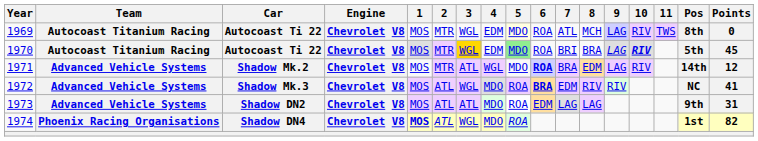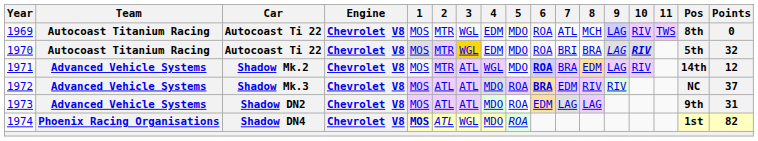 <table class="wikitable" style="text-align:center; font-size:90%">
 <tr>
 <th>Year</th>
 <th>Team</th>
 <th>Car</th>
 <th>Engine</th>
 <th>1</th>
 <th>2</th>
 <th>3</th>
 <th>4</th>
 <th>5</th>
 <th>6</th>
 <th>7</th>
 <th>8</th>
 <th>9</th>
 <th>10</th>
 <th>11</th>
 <th>Pos</th>
 <th>Points</th>
 </tr>
 <tr>
 <td><a href='#'>1969</a></td>
 <th>Autocoast Titanium Racing</th>
 <th>Autocoast Ti 22</th>
 <th><a href='#'>Chevrolet</a> <a href='#'>V8</a></th>
 <td><a href='#'>MOS</a></td>
 <td><a href='#'>MTR</a></td>
 <td><a href='#'>WGL</a></td>
 <td><a href='#'>EDM</a></td>
 <td style="background: lightyellow;"><a href='#'>MDO</a></td>
 <td><a href='#'>ROA</a></td>
 <td><a href='#'>ATL</a></td>
 <td><a href='#'>MCH</a></td>
 <td style="background:#CFCFFF;"><a href='#'>LAG</a><br></td>
 <td style="background:#EFCFFF;"><a href='#'>RIV</a><br></td>
 <td style="background:#EFCFFF;"><a href='#'>TWS</a><br></td>
 <th>8th</th>
 <th>0</th>
 </tr>
 <tr>
 <td><a href='#'>1970</a></td>
 <th>Autocoast Titanium Racing</th>
 <th>Autocoast Ti 22</th>
 <th><a href='#'>Chevrolet</a> <a href='#'>V8</a></th>
 <td style="background:#DFDFDF;"><a href='#'>MOS</a><br></td>
 <td style="background:#EFCFFF;"><a href='#'>MTR</a><br></td>
 <td style="background: gold;"><a href='#'>WGL</a></td>
 <td><a href='#'>EDM</a></td>
-<td style="background: lightgreen;"><a href='#'>MDO</a></td>
+<td><a href='#'>MDO</a></td>
 <td><a href='#'>ROA</a></td>
 <td><a href='#'>BRI</a></td>
 <td><a href='#'>BRA</a></td>
 <td style="background:#DFDFDF;"><em><a href='#'>LAG</a></em><br></td>
 <td style="background:#DFDFDF;"><strong><em><a href='#'>RIV</a></em><br></strong></td>
 <td></td>
 <th>5th</th>
-<th>45</th>
+<th>32</th>
 </tr>
 <tr>
 <td><a href='#'>1971</a></td>
 <th><a href='#'>Advanced Vehicle Systems</a></th>
 <th><a href='#'>Shadow</a> Mk.2</th>
 <th><a href='#'>Chevrolet</a> <a href='#'>V8</a></th>
 <td><a href='#'>MOS</a></td>
 <td style="background:#EFCFFF;"><a href='#'>MTR</a><br></td>
 <td style="background:#EFCFFF;"><a href='#'>ATL</a><br></td>
 <td style="background:#EFCFFF;"><a href='#'>WGL</a><br></td>
 <td><a href='#'>MDO</a></td>
 <td style="background:#CFCFFF;"><strong><a href='#'>ROA</a><br></strong></td>
 <td style="background:#EFCFFF;"><a href='#'>BRA</a><br></td>
 <td style="background:#FFDF9F;"><a href='#'>EDM</a><br></td>
 <td style="background:#EFCFFF;"><a href='#'>LAG</a><br></td>
 <td style="background:#EFCFFF;"><a href='#'>RIV</a><br></td>
 <td></td>
 <th>14th</th>
 <th>12</th>
 </tr>
 <tr>
 <td><a href='#'>1972</a></td>
 <th><a href='#'>Advanced Vehicle Systems</a></th>
 <th><a href='#'>Shadow</a> Mk.3</th>
 <th><a href='#'>Chevrolet</a> <a href='#'>V8</a></th>
 <td style="background:#EFCFFF;"><a href='#'>MOS</a><br></td>
 <td style="background:#EFCFFF;"><a href='#'>ATL</a><br></td>
-<td style="background:#EFCFFF;"><a href='#'>WGL</a><br></td>
+<td style="background:#EFCFFF;"><a href='#'>ATL</a><br></td>
 <td style="background:#DFDFDF;"><a href='#'>MDO</a><br></td>
 <td style="background:#EFCFFF;"><a href='#'>ROA</a><br></td>
 <td style="background:#FFDF9F;"><strong><a href='#'>BRA</a><br></strong></td>
 <td style="background:#EFCFFF;"><a href='#'>EDM</a><br></td>
 <td style="background:#EFCFFF;"><a href='#'>RIV</a><br></td>
 <td style="background:#DFFFDF;"><a href='#'>RIV</a><br></td>
 <td></td>
 <td></td>
 <th>NC</th>
-<th>41</th>
+<th>37</th>
 </tr>
 <tr>
 <td><a href='#'>1973</a></td>
 <th><a href='#'>Advanced Vehicle Systems</a></th>
 <th><a href='#'>Shadow</a> DN2</th>
 <th><a href='#'>Chevrolet</a> <a href='#'>V8</a></th>
 <td style="background:#EFCFFF;"><a href='#'>MOS</a><br></td>
 <td style="background:#EFCFFF;"><a href='#'>ATL</a><br></td>
 <td style="background:#EFCFFF;"><a href='#'>ATL</a><br></td>
 <td style="background:#DFFFDF;"><a href='#'>MDO</a><br></td>
 <td style="background:#FFFFFF;"><a href='#'>ROA</a><br></td>
 <td style="background:#FFDF9F;"><a href='#'>EDM</a><br></td>
 <td style="background:#DFDFDF;"><a href='#'>LAG</a><br></td>
 <td style="background:#EFCFFF;"><a href='#'>LAG</a><br></td>
 <td></td>
 <td></td>
 <td></td>
 <th>9th</th>
 <th>31</th>
 </tr>
 <tr>
 <td><a href='#'>1974</a></td>
 <th><a href='#'>Phoenix Racing Organisations</a></th>
 <th><a href='#'>Shadow</a> DN4</th>
 <th><a href='#'>Chevrolet</a> <a href='#'>V8</a></th>
 <td style="background:#FFFFBF;"><strong><a href='#'>MOS</a></strong><br></td>
 <td style="background:#FFFFBF;"><em><a href='#'>ATL</a></em><br></td>
 <td style="background:#FFFFBF;"><a href='#'>WGL</a><br></td>
 <td style="background:#FFFFBF;"><a href='#'>MDO</a><br></td>
 <td style="background:#DFFFDF;"><em><a href='#'>ROA</a></em><br></td>
 <td></td>
 <td></td>
 <td></td>
 <td></td>
 <td></td>
 <td></td>
 <th style="background:#FFFFBF;">1st</th>
 <th style="background:#FFFFBF;">82</th>
 </tr>
 <tr>
 <th colspan="17"></th>
 </tr>
 </table>
